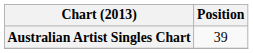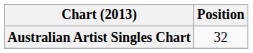 <table class="wikitable sortable plainrowheaders" style="text-align:center">
 <tr>
 <th scope="col">Chart (2013)</th>
 <th scope="col">Position</th>
 </tr>
 <tr>
 <th scope="row">Australian Artist Singles Chart</th>
-<td>39</td>
+<td>32</td>
 </tr>
 <tr>
 </tr>
 </table>
